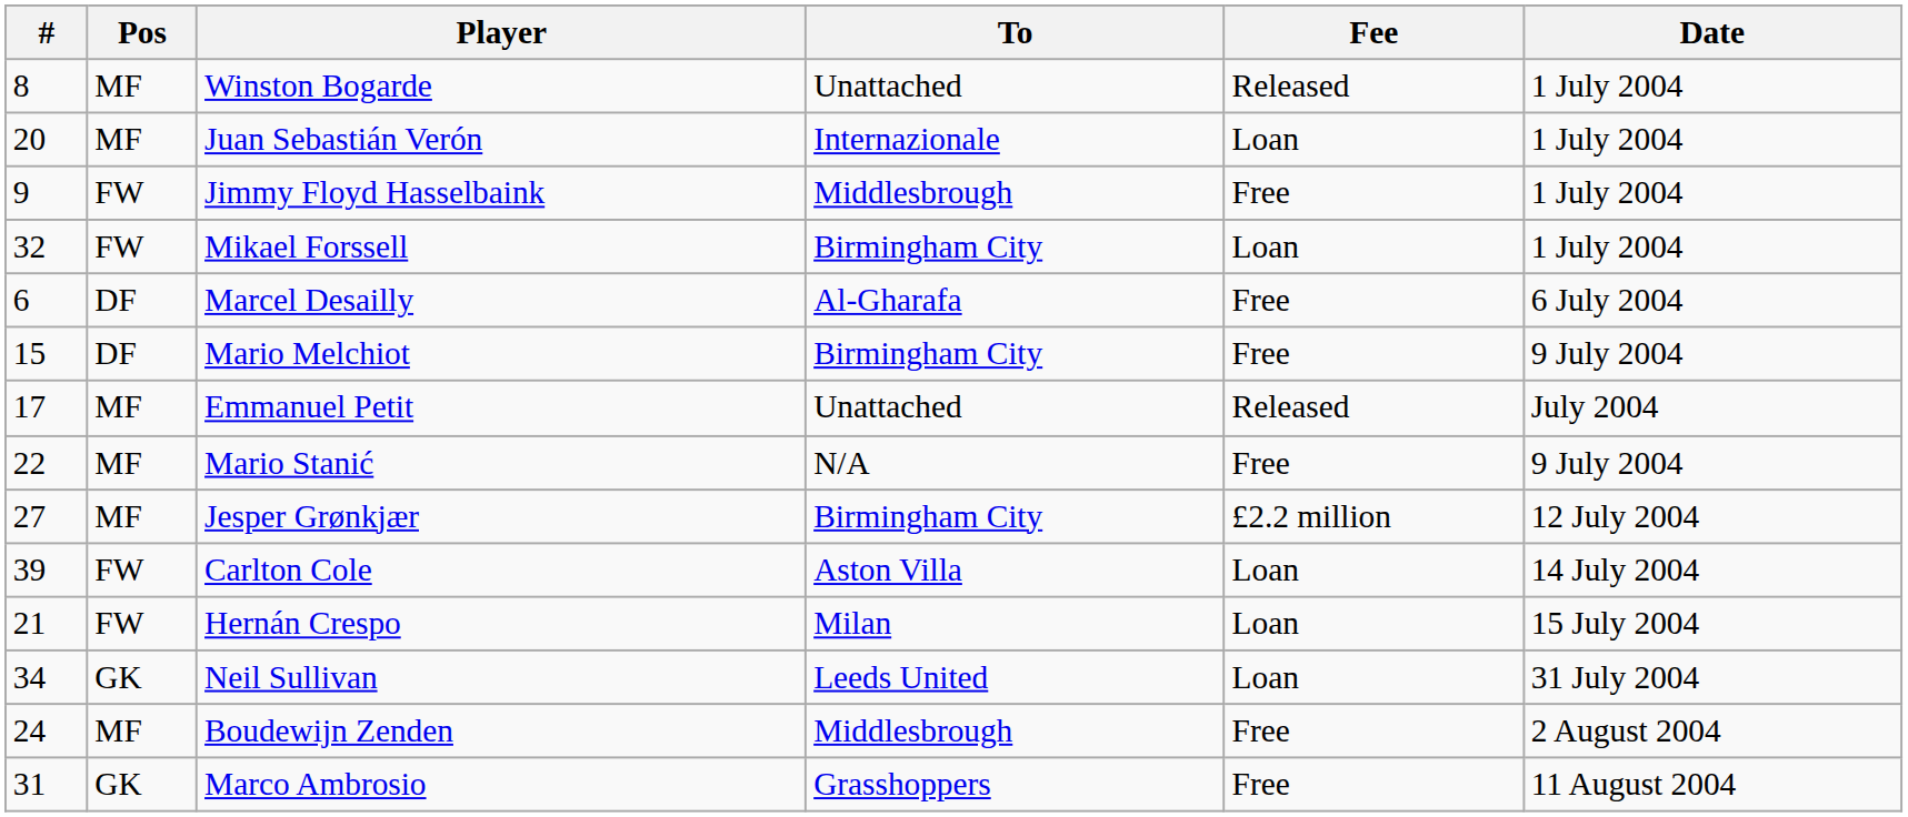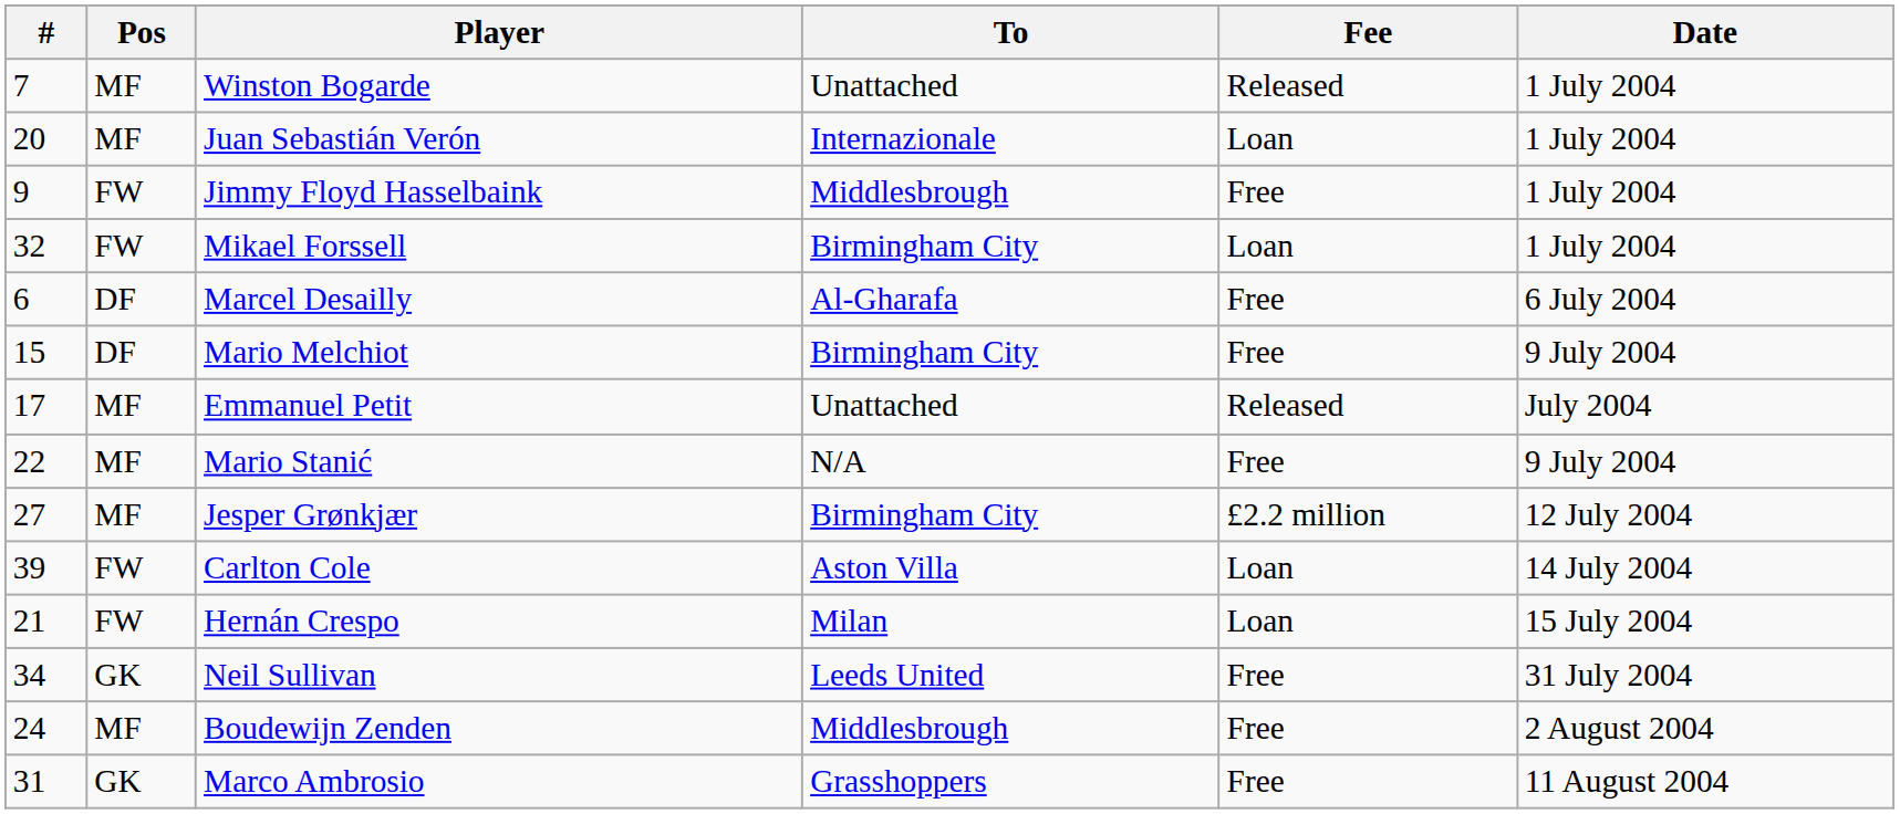 <table width=70% class="wikitable sortable" style="text-align:center; font-size:95%; text-align:left">
 <tr>
 <th>#</th>
 <th>Pos</th>
 <th>Player</th>
 <th>To</th>
 <th data-sort-type="currency">Fee</th>
 <th>Date</th>
 </tr>
 <tr --->
-<td>8</td>
+<td>7</td>
 <td>MF</td>
 <td> <a href='#'>Winston Bogarde</a></td>
 <td>Unattached</td>
 <td>Released</td>
 <td>1 July 2004</td>
 </tr>
 <tr --->
 <td>20</td>
 <td>MF</td>
 <td> <a href='#'>Juan Sebastián Verón</a></td>
 <td> <a href='#'>Internazionale</a></td>
 <td>Loan</td>
 <td>1 July 2004</td>
 </tr>
 <tr --->
 <td>9</td>
 <td>FW</td>
 <td> <a href='#'>Jimmy Floyd Hasselbaink</a></td>
 <td> <a href='#'>Middlesbrough</a></td>
 <td>Free</td>
 <td>1 July 2004</td>
 </tr>
 <tr --->
 <td>32</td>
 <td>FW</td>
 <td> <a href='#'>Mikael Forssell</a></td>
 <td> <a href='#'>Birmingham City</a></td>
 <td>Loan</td>
 <td>1 July 2004</td>
 </tr>
 <tr --->
 <td>6</td>
 <td>DF</td>
 <td> <a href='#'>Marcel Desailly</a></td>
 <td> <a href='#'>Al-Gharafa</a></td>
 <td>Free</td>
 <td>6 July 2004</td>
 </tr>
 <tr --->
 <td>15</td>
 <td>DF</td>
 <td> <a href='#'>Mario Melchiot</a></td>
 <td> <a href='#'>Birmingham City</a></td>
 <td>Free</td>
 <td>9 July 2004</td>
 </tr>
 <tr --->
 <td>17</td>
 <td>MF</td>
 <td> <a href='#'>Emmanuel Petit</a></td>
 <td>Unattached</td>
 <td>Released</td>
 <td>July 2004</td>
 </tr>
 <tr --->
 <td>22</td>
 <td>MF</td>
 <td> <a href='#'>Mario Stanić</a></td>
 <td>N/A</td>
 <td>Free</td>
 <td>9 July 2004</td>
 </tr>
 <tr --->
 <td>27</td>
 <td>MF</td>
 <td> <a href='#'>Jesper Grønkjær</a></td>
 <td> <a href='#'>Birmingham City</a></td>
 <td>£2.2 million</td>
 <td>12 July 2004</td>
 </tr>
 <tr --->
 <td>39</td>
 <td>FW</td>
 <td> <a href='#'>Carlton Cole</a></td>
 <td> <a href='#'>Aston Villa</a></td>
 <td>Loan</td>
 <td>14 July 2004</td>
 </tr>
 <tr --->
 <td>21</td>
 <td>FW</td>
 <td> <a href='#'>Hernán Crespo</a></td>
 <td> <a href='#'>Milan</a></td>
 <td>Loan</td>
 <td>15 July 2004</td>
 </tr>
 <tr --->
 <td>34</td>
 <td>GK</td>
 <td> <a href='#'>Neil Sullivan</a></td>
 <td> <a href='#'>Leeds United</a></td>
-<td>Loan</td>
+<td>Free</td>
 <td>31 July 2004</td>
 </tr>
 <tr --->
 <td>24</td>
 <td>MF</td>
 <td> <a href='#'>Boudewijn Zenden</a></td>
 <td> <a href='#'>Middlesbrough</a></td>
 <td>Free</td>
 <td>2 August 2004</td>
 </tr>
 <tr --->
 <td>31</td>
 <td>GK</td>
 <td> <a href='#'>Marco Ambrosio</a></td>
 <td> <a href='#'>Grasshoppers</a></td>
 <td>Free</td>
 <td>11 August 2004</td>
 </tr>
 </table>
